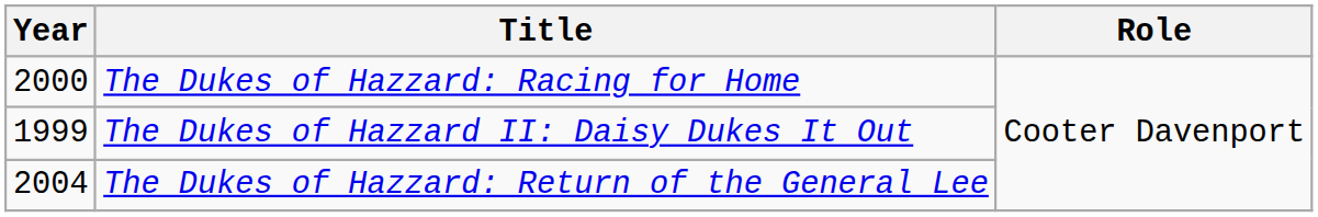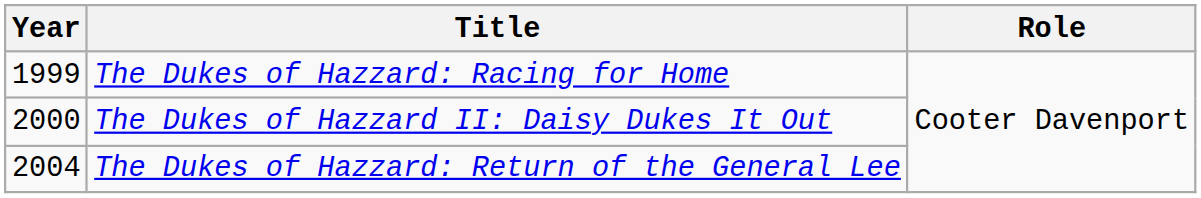 <table class="wikitable sortable">
 <tr>
 <th>Year</th>
 <th>Title</th>
 <th>Role</th>
 </tr>
 <tr>
-<td>2000</td>
+<td>1999</td>
 <td><em><a href='#'>The Dukes of Hazzard: Racing for Home</a></em></td>
 <td rowspan="3">Cooter Davenport</td>
 </tr>
 <tr>
-<td>1999</td>
+<td>2000</td>
 <td><em><a href='#'>The Dukes of Hazzard II: Daisy Dukes It Out</a></em></td>
 </tr>
 <tr>
 <td>2004</td>
 <td><em><a href='#'>The Dukes of Hazzard: Return of the General Lee</a></em></td>
 </tr>
 </table>
